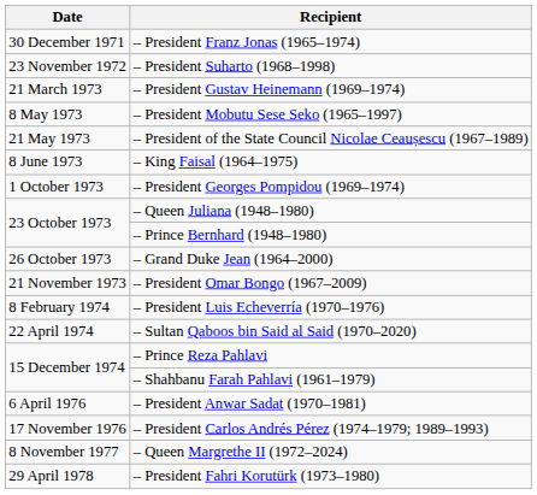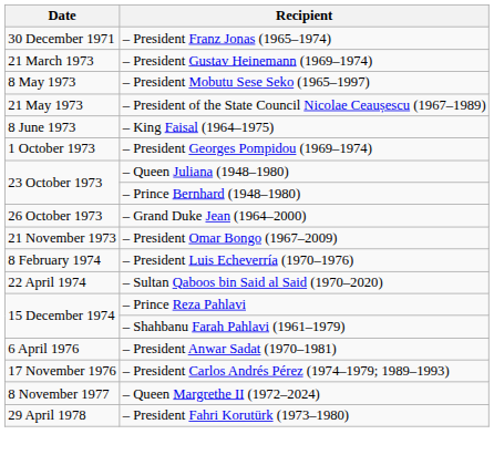 <table class="wikitable">
 <tr>
 <th>Date</th>
 <th>Recipient</th>
 </tr>
 <tr>
 <td>30 December 1971</td>
 <td> – President <a href='#'>Franz Jonas</a> (1965–1974)</td>
-</tr>
-<tr>
-<td>23 November 1972</td>
-<td> – President <a href='#'>Suharto</a> (1968–1998)</td>
 </tr>
 <tr>
 <td>21 March 1973</td>
 <td> – President <a href='#'>Gustav Heinemann</a> (1969–1974)</td>
 </tr>
 <tr>
 <td>8 May 1973</td>
 <td> – President <a href='#'>Mobutu Sese Seko</a> (1965–1997)</td>
 </tr>
 <tr>
 <td>21 May 1973</td>
 <td> – President of the State Council <a href='#'>Nicolae Ceaușescu</a> (1967–1989)</td>
 </tr>
 <tr>
 <td>8 June 1973</td>
 <td> – King <a href='#'>Faisal</a> (1964–1975)</td>
 </tr>
 <tr>
 <td>1 October 1973</td>
 <td> – President <a href='#'>Georges Pompidou</a> (1969–1974)</td>
 </tr>
 <tr>
 <td rowspan=2>23 October 1973</td>
 <td> – Queen <a href='#'>Juliana</a> (1948–1980)</td>
 </tr>
 <tr>
 <td> – Prince <a href='#'>Bernhard</a> (1948–1980)</td>
 </tr>
 <tr>
 <td>26 October 1973</td>
 <td> – Grand Duke <a href='#'>Jean</a> (1964–2000)</td>
 </tr>
 <tr>
 <td>21 November 1973</td>
 <td> – President <a href='#'>Omar Bongo</a> (1967–2009)</td>
 </tr>
 <tr>
 <td>8 February 1974</td>
 <td> – President <a href='#'>Luis Echeverría</a> (1970–1976)</td>
 </tr>
 <tr>
 <td>22 April 1974</td>
 <td> – Sultan <a href='#'>Qaboos bin Said al Said</a> (1970–2020)</td>
 </tr>
 <tr>
 <td rowspan=2>15 December 1974</td>
 <td> – Prince <a href='#'>Reza Pahlavi</a></td>
 </tr>
 <tr>
 <td> – Shahbanu <a href='#'>Farah Pahlavi</a> (1961–1979)</td>
 </tr>
 <tr>
 <td>6 April 1976</td>
 <td> – President <a href='#'>Anwar Sadat</a> (1970–1981)</td>
 </tr>
 <tr>
 <td>17 November 1976</td>
 <td> – President <a href='#'>Carlos Andrés Pérez</a> (1974–1979; 1989–1993)</td>
 </tr>
 <tr>
 <td>8 November 1977</td>
 <td> – Queen <a href='#'>Margrethe II</a> (1972–2024)</td>
 </tr>
 <tr>
 <td>29 April 1978</td>
 <td> – President <a href='#'>Fahri Korutürk</a> (1973–1980)</td>
 </tr>
 </table>
